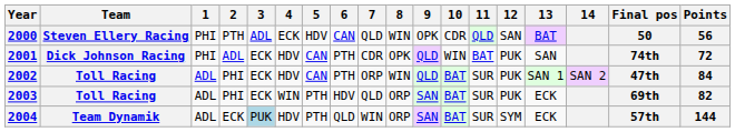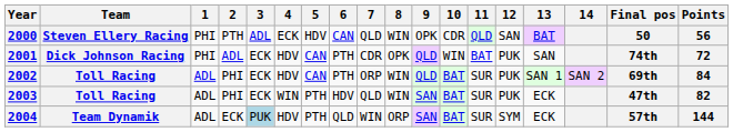 <table class="wikitable" style="text-align:center; font-size:90%">
 <tr>
 <th>Year</th>
 <th>Team</th>
 <th>1</th>
 <th>2</th>
 <th>3</th>
 <th>4</th>
 <th>5</th>
 <th>6</th>
 <th>7</th>
 <th>8</th>
 <th>9</th>
 <th>10</th>
 <th>11</th>
 <th>12</th>
 <th>13</th>
 <th>14</th>
 <th>Final pos</th>
 <th>Points</th>
 </tr>
 <tr>
 <th><a href='#'>2000</a></th>
 <th><a href='#'>Steven Ellery Racing</a></th>
 <td>PHI</td>
 <td>PTH</td>
 <td><a href='#'>ADL</a></td>
 <td>ECK</td>
 <td>HDV</td>
 <td><a href='#'>CAN</a></td>
 <td>QLD</td>
 <td>WIN</td>
 <td>OPK</td>
 <td>CDR</td>
 <td style="background:#dfffdf;"><a href='#'>QLD</a><br></td>
 <td>SAN</td>
 <td style="background:#EFCFFF;"><a href='#'>BAT</a><br></td>
 <th></th>
 <th>50</th>
 <th>56</th>
 </tr>
 <tr>
 <th><a href='#'>2001</a></th>
 <th><a href='#'>Dick Johnson Racing</a></th>
 <td>PHI</td>
 <td><a href='#'>ADL</a></td>
 <td>ECK</td>
 <td>HDV</td>
 <td><a href='#'>CAN</a></td>
 <td>PTH</td>
 <td>CDR</td>
 <td>OPK</td>
 <td style="background:#EFCFFF;"><a href='#'>QLD</a><br></td>
 <td>WIN</td>
 <td><a href='#'>BAT</a></td>
 <td>PUK</td>
 <td>SAN</td>
 <th></th>
 <th>74th</th>
 <th>72</th>
 </tr>
 <tr>
 <th><a href='#'>2002</a></th>
 <th><a href='#'>Toll Racing</a></th>
 <td><a href='#'>ADL</a></td>
 <td>PHI</td>
 <td>ECK</td>
 <td>HDV</td>
 <td><a href='#'>CAN</a></td>
 <td>PTH</td>
 <td>ORP</td>
 <td>WIN</td>
 <td style="background:#dfffdf;"><a href='#'>QLD</a><br></td>
 <td style="background:#dfffdf;"><a href='#'>BAT</a><br></td>
 <td>SUR</td>
 <td>PUK</td>
 <td style="background:#dfffdf;">SAN 1<br></td>
 <td style="background:#EFCFFF;">SAN 2<br></td>
-<th>47th</th>
+<th>69th</th>
 <th>84</th>
 </tr>
 <tr>
 <th><a href='#'>2003</a></th>
 <th><a href='#'>Toll Racing</a></th>
 <td>ADL</td>
 <td>PHI</td>
 <td>ECK</td>
 <td>WIN</td>
 <td>PTH</td>
 <td>HDV</td>
 <td>QLD</td>
-<td>ORP</td>
+<td>WIN</td>
 <td style="background:#dfffdf;"><a href='#'>SAN</a><br></td>
 <td style="background:#dfffdf;"><a href='#'>BAT</a><br></td>
 <td>SUR</td>
 <td>PUK</td>
 <td>ECK</td>
 <th></th>
-<th>69th</th>
+<th>47th</th>
 <th>82</th>
 </tr>
 <tr>
 <th><a href='#'>2004</a></th>
 <th><a href='#'>Team Dynamik</a></th>
 <td>ADL</td>
 <td>ECK</td>
 <td style="background: lightblue;">PUK</td>
 <td>HDV</td>
 <td>PTH</td>
 <td>QLD</td>
 <td>WIN</td>
 <td>ORP</td>
 <td style="background:#EFCFFF;"><a href='#'>SAN</a><br></td>
 <td style="background:#dfffdf;"><a href='#'>BAT</a><br></td>
 <td>SUR</td>
 <td>SYM</td>
 <td>ECK</td>
 <th></th>
 <th>57th</th>
 <th>144</th>
 </tr>
 </table>
